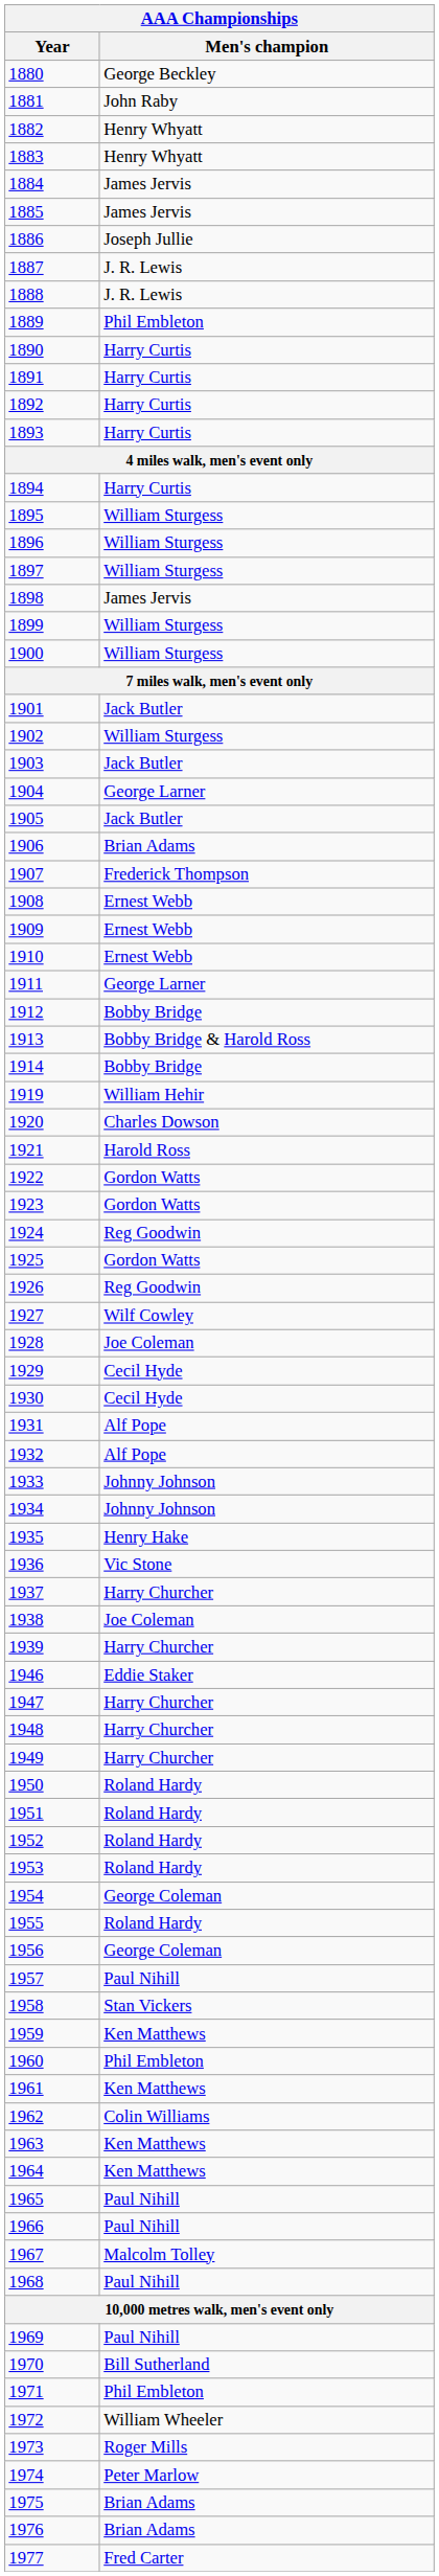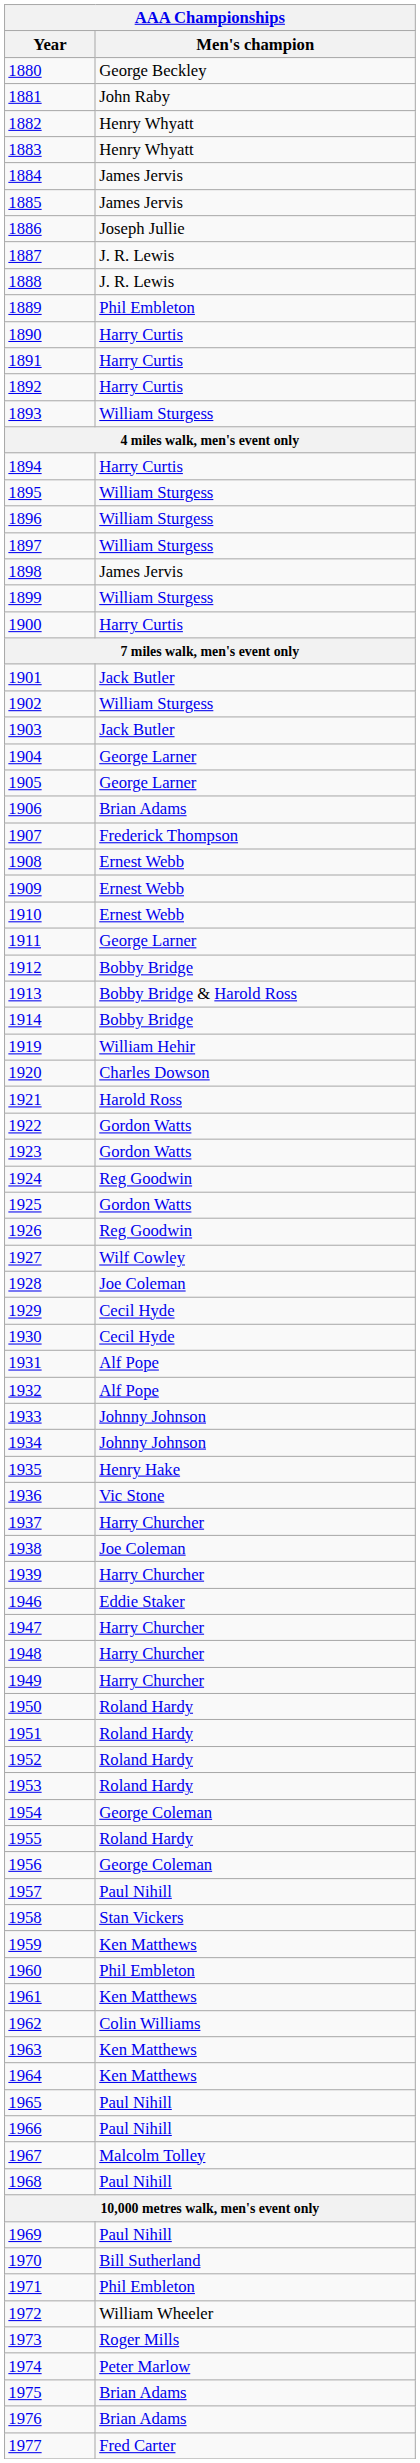 <table class="wikitable">
 <tr>
 <th colspan="2"><a href='#'>AAA Championships</a><br></th>
 </tr>
 <tr>
 <th width=80>Year</th>
 <th width=300>Men's champion</th>
 </tr>
 <tr>
 <td><a href='#'>1880</a></td>
 <td>George Beckley</td>
 </tr>
 <tr>
 <td><a href='#'>1881</a></td>
 <td>John Raby</td>
 </tr>
 <tr>
 <td><a href='#'>1882</a></td>
 <td>Henry Whyatt</td>
 </tr>
 <tr>
 <td><a href='#'>1883</a></td>
 <td>Henry Whyatt</td>
 </tr>
 <tr>
 <td><a href='#'>1884</a></td>
 <td>James Jervis</td>
 </tr>
 <tr>
 <td><a href='#'>1885</a></td>
 <td>James Jervis</td>
 </tr>
 <tr>
 <td><a href='#'>1886</a></td>
 <td>Joseph Jullie</td>
 </tr>
 <tr>
 <td><a href='#'>1887</a></td>
 <td>J. R. Lewis</td>
 </tr>
 <tr>
 <td><a href='#'>1888</a></td>
 <td>J. R. Lewis</td>
 </tr>
 <tr>
 <td><a href='#'>1889</a></td>
 <td><a href='#'>Phil Embleton</a></td>
 </tr>
 <tr>
 <td><a href='#'>1890</a></td>
 <td><a href='#'>Harry Curtis</a></td>
 </tr>
 <tr>
 <td><a href='#'>1891</a></td>
 <td><a href='#'>Harry Curtis</a></td>
 </tr>
 <tr>
 <td><a href='#'>1892</a></td>
 <td><a href='#'>Harry Curtis</a></td>
 </tr>
 <tr>
 <td><a href='#'>1893</a></td>
-<td><a href='#'>Harry Curtis</a></td>
+<td><a href='#'>William Sturgess</a></td>
 </tr>
 <tr>
 <th colspan="2"><small><strong>4 miles walk, men's event only</strong></small></th>
 </tr>
 <tr>
 <td><a href='#'>1894</a></td>
 <td><a href='#'>Harry Curtis</a></td>
 </tr>
 <tr>
 <td><a href='#'>1895</a></td>
 <td><a href='#'>William Sturgess</a></td>
 </tr>
 <tr>
 <td><a href='#'>1896</a></td>
 <td><a href='#'>William Sturgess</a></td>
 </tr>
 <tr>
 <td><a href='#'>1897</a></td>
 <td><a href='#'>William Sturgess</a></td>
 </tr>
 <tr>
 <td><a href='#'>1898</a></td>
 <td>James Jervis</td>
 </tr>
 <tr>
 <td><a href='#'>1899</a></td>
 <td><a href='#'>William Sturgess</a></td>
 </tr>
 <tr>
 <td><a href='#'>1900</a></td>
-<td><a href='#'>William Sturgess</a></td>
+<td><a href='#'>Harry Curtis</a></td>
 </tr>
 <tr>
 <th colspan="2"><small><strong>7 miles walk, men's event only</strong></small></th>
 </tr>
 <tr>
 <td><a href='#'>1901</a></td>
 <td><a href='#'>Jack Butler</a></td>
 </tr>
 <tr>
 <td><a href='#'>1902</a></td>
 <td><a href='#'>William Sturgess</a></td>
 </tr>
 <tr>
 <td><a href='#'>1903</a></td>
 <td><a href='#'>Jack Butler</a></td>
 </tr>
 <tr>
 <td><a href='#'>1904</a></td>
 <td><a href='#'>George Larner</a></td>
 </tr>
 <tr>
 <td><a href='#'>1905</a></td>
-<td><a href='#'>Jack Butler</a></td>
+<td><a href='#'>George Larner</a></td>
 </tr>
 <tr>
 <td><a href='#'>1906</a></td>
 <td><a href='#'>Brian Adams</a></td>
 </tr>
 <tr>
 <td><a href='#'>1907</a></td>
 <td><a href='#'>Frederick Thompson</a></td>
 </tr>
 <tr>
 <td><a href='#'>1908</a></td>
 <td><a href='#'>Ernest Webb</a></td>
 </tr>
 <tr>
 <td><a href='#'>1909</a></td>
 <td><a href='#'>Ernest Webb</a></td>
 </tr>
 <tr>
 <td><a href='#'>1910</a></td>
 <td><a href='#'>Ernest Webb</a></td>
 </tr>
 <tr>
 <td><a href='#'>1911</a></td>
 <td><a href='#'>George Larner</a></td>
 </tr>
 <tr>
 <td><a href='#'>1912</a></td>
 <td><a href='#'>Bobby Bridge</a></td>
 </tr>
 <tr>
 <td><a href='#'>1913</a></td>
 <td><a href='#'>Bobby Bridge</a> & <a href='#'>Harold Ross</a></td>
 </tr>
 <tr>
 <td><a href='#'>1914</a></td>
 <td><a href='#'>Bobby Bridge</a></td>
 </tr>
 <tr>
 <td><a href='#'>1919</a></td>
 <td><a href='#'>William Hehir</a></td>
 </tr>
 <tr>
 <td><a href='#'>1920</a></td>
 <td><a href='#'>Charles Dowson</a></td>
 </tr>
 <tr>
 <td><a href='#'>1921</a></td>
 <td><a href='#'>Harold Ross</a></td>
 </tr>
 <tr>
 <td><a href='#'>1922</a></td>
 <td><a href='#'>Gordon Watts</a></td>
 </tr>
 <tr>
 <td><a href='#'>1923</a></td>
 <td><a href='#'>Gordon Watts</a></td>
 </tr>
 <tr>
 <td><a href='#'>1924</a></td>
 <td><a href='#'>Reg Goodwin</a></td>
 </tr>
 <tr>
 <td><a href='#'>1925</a></td>
 <td><a href='#'>Gordon Watts</a></td>
 </tr>
 <tr>
 <td><a href='#'>1926</a></td>
 <td><a href='#'>Reg Goodwin</a></td>
 </tr>
 <tr>
 <td><a href='#'>1927</a></td>
 <td><a href='#'>Wilf Cowley</a></td>
 </tr>
 <tr>
 <td><a href='#'>1928</a></td>
 <td><a href='#'>Joe Coleman</a></td>
 </tr>
 <tr>
 <td><a href='#'>1929</a></td>
 <td><a href='#'>Cecil Hyde</a></td>
 </tr>
 <tr>
 <td><a href='#'>1930</a></td>
 <td><a href='#'>Cecil Hyde</a></td>
 </tr>
 <tr>
 <td><a href='#'>1931</a></td>
 <td><a href='#'>Alf Pope</a></td>
 </tr>
 <tr>
 <td><a href='#'>1932</a></td>
 <td><a href='#'>Alf Pope</a></td>
 </tr>
 <tr>
 <td><a href='#'>1933</a></td>
 <td><a href='#'>Johnny Johnson</a></td>
 </tr>
 <tr>
 <td><a href='#'>1934</a></td>
 <td><a href='#'>Johnny Johnson</a></td>
 </tr>
 <tr>
 <td><a href='#'>1935</a></td>
 <td><a href='#'>Henry Hake</a></td>
 </tr>
 <tr>
 <td><a href='#'>1936</a></td>
 <td><a href='#'>Vic Stone</a></td>
 </tr>
 <tr>
 <td><a href='#'>1937</a></td>
 <td><a href='#'>Harry Churcher</a></td>
 </tr>
 <tr>
 <td><a href='#'>1938</a></td>
 <td><a href='#'>Joe Coleman</a></td>
 </tr>
 <tr>
 <td><a href='#'>1939</a></td>
 <td><a href='#'>Harry Churcher</a></td>
 </tr>
 <tr>
 <td><a href='#'>1946</a></td>
 <td><a href='#'>Eddie Staker</a></td>
 </tr>
 <tr>
 <td><a href='#'>1947</a></td>
 <td><a href='#'>Harry Churcher</a></td>
 </tr>
 <tr>
 <td><a href='#'>1948</a></td>
 <td><a href='#'>Harry Churcher</a></td>
 </tr>
 <tr>
 <td><a href='#'>1949</a></td>
 <td><a href='#'>Harry Churcher</a></td>
 </tr>
 <tr>
 <td><a href='#'>1950</a></td>
 <td><a href='#'>Roland Hardy</a></td>
 </tr>
 <tr>
 <td><a href='#'>1951</a></td>
 <td><a href='#'>Roland Hardy</a></td>
 </tr>
 <tr>
 <td><a href='#'>1952</a></td>
 <td><a href='#'>Roland Hardy</a></td>
 </tr>
 <tr>
 <td><a href='#'>1953</a></td>
 <td><a href='#'>Roland Hardy</a></td>
 </tr>
 <tr>
 <td><a href='#'>1954</a></td>
 <td><a href='#'>George Coleman</a></td>
 </tr>
 <tr>
 <td><a href='#'>1955</a></td>
 <td><a href='#'>Roland Hardy</a></td>
 </tr>
 <tr>
 <td><a href='#'>1956</a></td>
 <td><a href='#'>George Coleman</a></td>
 </tr>
 <tr>
 <td><a href='#'>1957</a></td>
 <td><a href='#'>Paul Nihill</a></td>
 </tr>
 <tr>
 <td><a href='#'>1958</a></td>
 <td><a href='#'>Stan Vickers</a></td>
 </tr>
 <tr>
 <td><a href='#'>1959</a></td>
 <td><a href='#'>Ken Matthews</a></td>
 </tr>
 <tr>
 <td><a href='#'>1960</a></td>
 <td><a href='#'>Phil Embleton</a></td>
 </tr>
 <tr>
 <td><a href='#'>1961</a></td>
 <td><a href='#'>Ken Matthews</a></td>
 </tr>
 <tr>
 <td><a href='#'>1962</a></td>
 <td><a href='#'>Colin Williams</a></td>
 </tr>
 <tr>
 <td><a href='#'>1963</a></td>
 <td><a href='#'>Ken Matthews</a></td>
 </tr>
 <tr>
 <td><a href='#'>1964</a></td>
 <td><a href='#'>Ken Matthews</a></td>
 </tr>
 <tr>
 <td><a href='#'>1965</a></td>
 <td><a href='#'>Paul Nihill</a></td>
 </tr>
 <tr>
 <td><a href='#'>1966</a></td>
 <td><a href='#'>Paul Nihill</a></td>
 </tr>
 <tr>
 <td><a href='#'>1967</a></td>
 <td><a href='#'>Malcolm Tolley</a></td>
 </tr>
 <tr>
 <td><a href='#'>1968</a></td>
 <td><a href='#'>Paul Nihill</a></td>
 </tr>
 <tr>
 <th colspan="2"><small><strong>10,000 metres walk, men's event only</strong></small></th>
 </tr>
 <tr>
 <td><a href='#'>1969</a></td>
 <td><a href='#'>Paul Nihill</a></td>
 </tr>
 <tr>
 <td><a href='#'>1970</a></td>
 <td><a href='#'>Bill Sutherland</a></td>
 </tr>
 <tr>
 <td><a href='#'>1971</a></td>
 <td><a href='#'>Phil Embleton</a></td>
 </tr>
 <tr>
 <td><a href='#'>1972</a></td>
 <td>William Wheeler</td>
 </tr>
 <tr>
 <td><a href='#'>1973</a></td>
 <td><a href='#'>Roger Mills</a></td>
 </tr>
 <tr>
 <td><a href='#'>1974</a></td>
 <td><a href='#'>Peter Marlow</a></td>
 </tr>
 <tr>
 <td><a href='#'>1975</a></td>
 <td><a href='#'>Brian Adams</a></td>
 </tr>
 <tr>
 <td><a href='#'>1976</a></td>
 <td><a href='#'>Brian Adams</a></td>
 </tr>
 <tr>
 <td><a href='#'>1977</a></td>
 <td><a href='#'>Fred Carter</a></td>
 </tr>
 </table>
